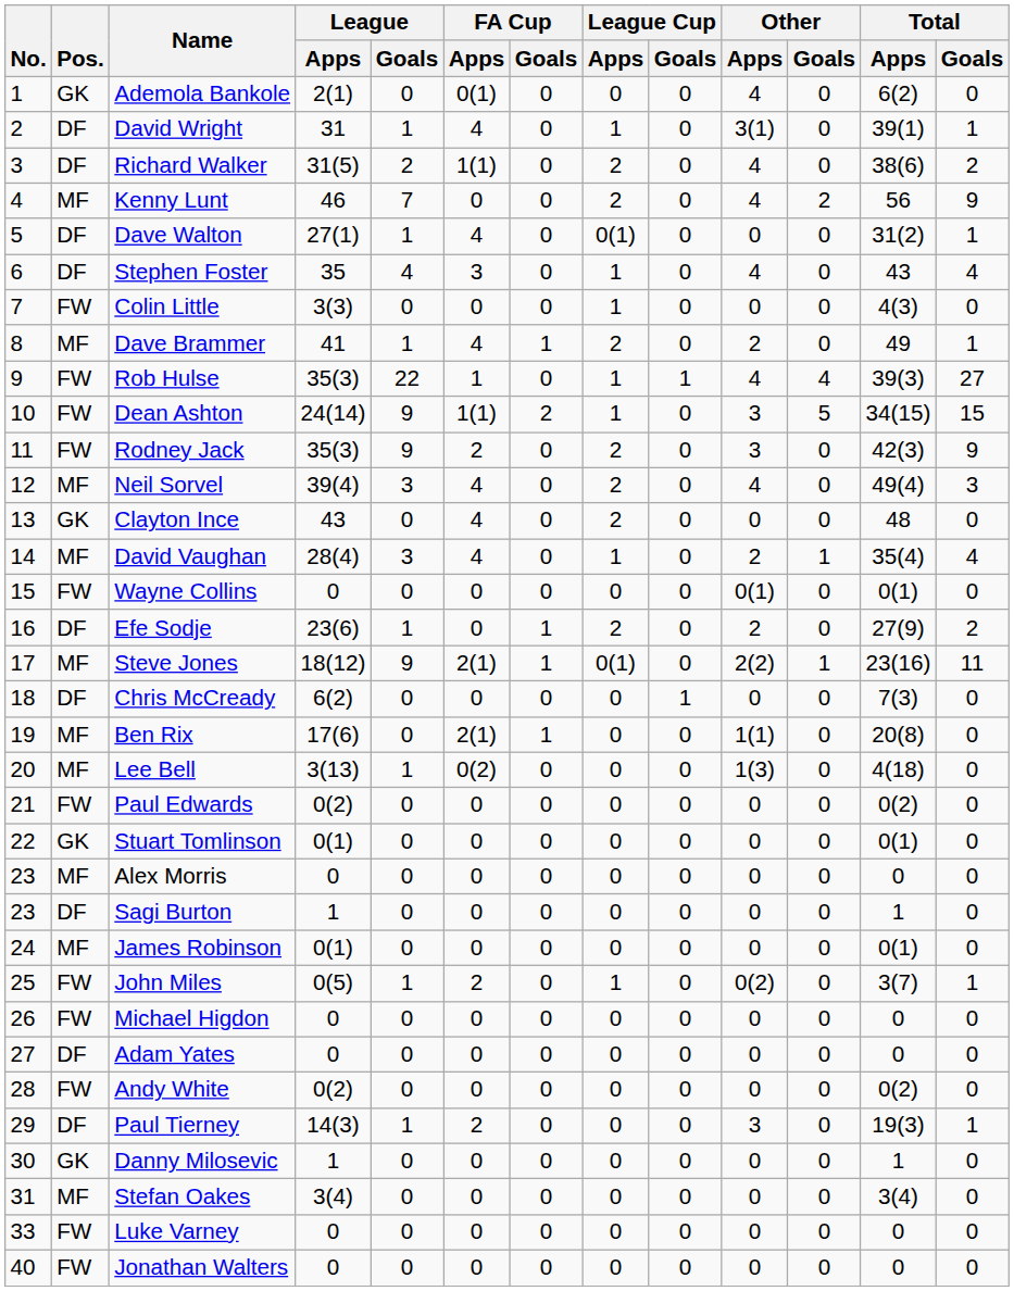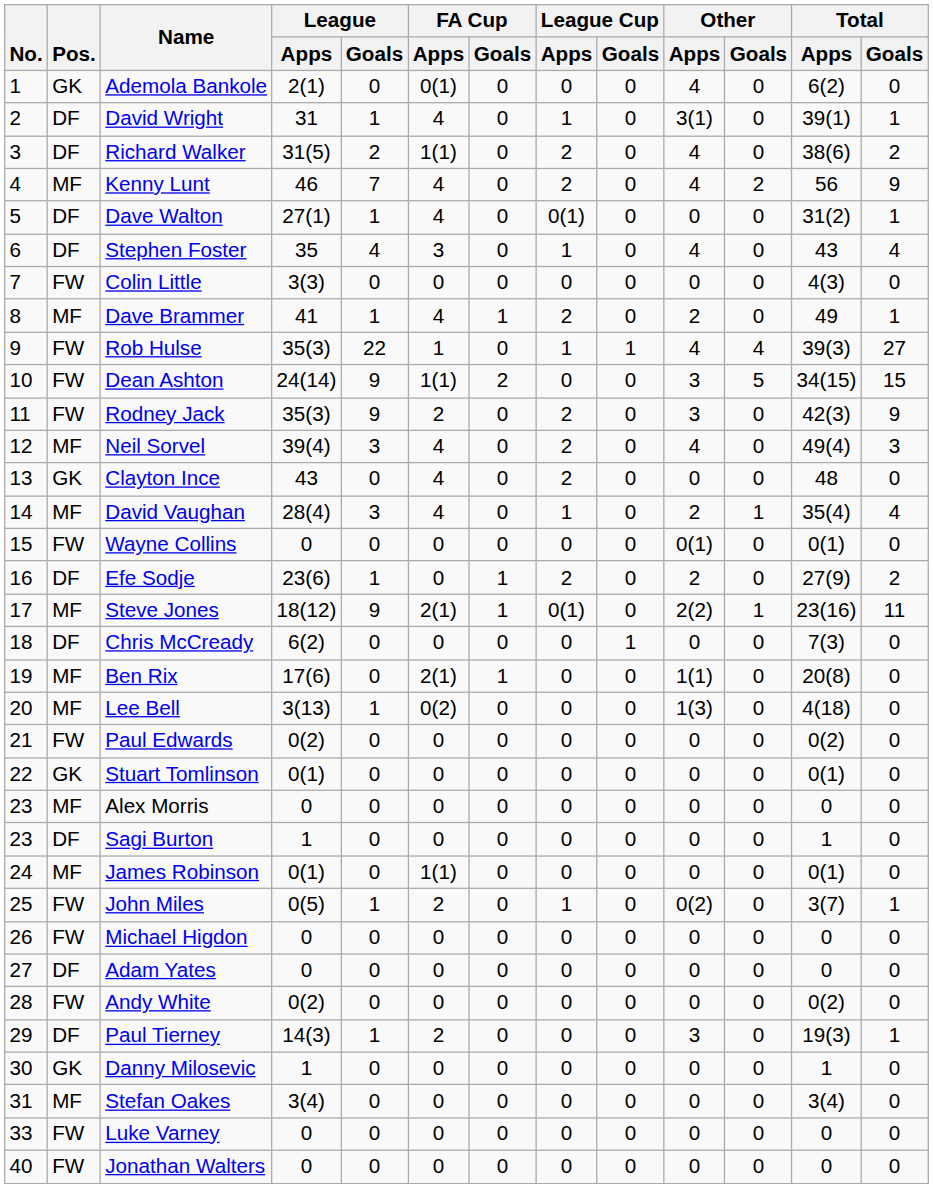 <table class="wikitable sortable" style="text-align:center">
 <tr>
 <th rowspan="2" valign="bottom">No.</th>
 <th rowspan="2" valign="bottom">Pos.</th>
 <th rowspan="2">Name</th>
 <th colspan="2" width="85">League</th>
 <th colspan="2" width="85">FA Cup</th>
 <th colspan="2" width="85">League Cup</th>
 <th colspan="2" width="85">Other</th>
 <th colspan="2" width="85">Total</th>
 </tr>
 <tr>
 <th>Apps</th>
 <th>Goals</th>
 <th>Apps</th>
 <th>Goals</th>
 <th>Apps</th>
 <th>Goals</th>
 <th>Apps</th>
 <th>Goals</th>
 <th>Apps</th>
 <th>Goals</th>
 </tr>
 <tr>
 <td align="left">1</td>
 <td align="left">GK</td>
 <td align="left"> <a href='#'>Ademola Bankole</a></td>
 <td>2(1)</td>
 <td>0</td>
 <td>0(1)</td>
 <td>0</td>
 <td>0</td>
 <td>0</td>
 <td>4</td>
 <td>0</td>
 <td>6(2)</td>
 <td>0</td>
 </tr>
 <tr>
 <td align="left">2</td>
 <td align="left">DF</td>
 <td align="left"> <a href='#'>David Wright</a></td>
 <td>31</td>
 <td>1</td>
 <td>4</td>
 <td>0</td>
 <td>1</td>
 <td>0</td>
 <td>3(1)</td>
 <td>0</td>
 <td>39(1)</td>
 <td>1</td>
 </tr>
 <tr>
 <td align="left">3</td>
 <td align="left">DF</td>
 <td align="left"> <a href='#'>Richard Walker</a></td>
 <td>31(5)</td>
 <td>2</td>
 <td>1(1)</td>
 <td>0</td>
 <td>2</td>
 <td>0</td>
 <td>4</td>
 <td>0</td>
 <td>38(6)</td>
 <td>2</td>
 </tr>
 <tr>
 <td align="left">4</td>
 <td align="left">MF</td>
 <td align="left"> <a href='#'>Kenny Lunt</a></td>
 <td>46</td>
 <td>7</td>
-<td>0</td>
+<td>4</td>
 <td>0</td>
 <td>2</td>
 <td>0</td>
 <td>4</td>
 <td>2</td>
 <td>56</td>
 <td>9</td>
 </tr>
 <tr>
 <td align="left">5</td>
 <td align="left">DF</td>
 <td align="left"> <a href='#'>Dave Walton</a></td>
 <td>27(1)</td>
 <td>1</td>
 <td>4</td>
 <td>0</td>
 <td>0(1)</td>
 <td>0</td>
 <td>0</td>
 <td>0</td>
 <td>31(2)</td>
 <td>1</td>
 </tr>
 <tr>
 <td align="left">6</td>
 <td align="left">DF</td>
 <td align="left"> <a href='#'>Stephen Foster</a></td>
 <td>35</td>
 <td>4</td>
 <td>3</td>
 <td>0</td>
 <td>1</td>
 <td>0</td>
 <td>4</td>
 <td>0</td>
 <td>43</td>
 <td>4</td>
 </tr>
 <tr>
 <td align="left">7</td>
 <td align="left">FW</td>
 <td align="left"> <a href='#'>Colin Little</a></td>
 <td>3(3)</td>
 <td>0</td>
 <td>0</td>
 <td>0</td>
-<td>1</td>
+<td>0</td>
 <td>0</td>
 <td>0</td>
 <td>0</td>
 <td>4(3)</td>
 <td>0</td>
 </tr>
 <tr>
 <td align="left">8</td>
 <td align="left">MF</td>
 <td align="left"> <a href='#'>Dave Brammer</a></td>
 <td>41</td>
 <td>1</td>
 <td>4</td>
 <td>1</td>
 <td>2</td>
 <td>0</td>
 <td>2</td>
 <td>0</td>
 <td>49</td>
 <td>1</td>
 </tr>
 <tr>
 <td align="left">9</td>
 <td align="left">FW</td>
 <td align="left"> <a href='#'>Rob Hulse</a></td>
 <td>35(3)</td>
 <td>22</td>
 <td>1</td>
 <td>0</td>
 <td>1</td>
 <td>1</td>
 <td>4</td>
 <td>4</td>
 <td>39(3)</td>
 <td>27</td>
 </tr>
 <tr>
 <td align="left">10</td>
 <td align="left">FW</td>
 <td align="left"> <a href='#'>Dean Ashton</a></td>
 <td>24(14)</td>
 <td>9</td>
 <td>1(1)</td>
 <td>2</td>
-<td>1</td>
+<td>0</td>
 <td>0</td>
 <td>3</td>
 <td>5</td>
 <td>34(15)</td>
 <td>15</td>
 </tr>
 <tr>
 <td align="left">11</td>
 <td align="left">FW</td>
 <td align="left"> <a href='#'>Rodney Jack</a></td>
 <td>35(3)</td>
 <td>9</td>
 <td>2</td>
 <td>0</td>
 <td>2</td>
 <td>0</td>
 <td>3</td>
 <td>0</td>
 <td>42(3)</td>
 <td>9</td>
 </tr>
 <tr>
 <td align="left">12</td>
 <td align="left">MF</td>
 <td align="left"> <a href='#'>Neil Sorvel</a></td>
 <td>39(4)</td>
 <td>3</td>
 <td>4</td>
 <td>0</td>
 <td>2</td>
 <td>0</td>
 <td>4</td>
 <td>0</td>
 <td>49(4)</td>
 <td>3</td>
 </tr>
 <tr>
 <td align="left">13</td>
 <td align="left">GK</td>
 <td align="left"> <a href='#'>Clayton Ince</a></td>
 <td>43</td>
 <td>0</td>
 <td>4</td>
 <td>0</td>
 <td>2</td>
 <td>0</td>
 <td>0</td>
 <td>0</td>
 <td>48</td>
 <td>0</td>
 </tr>
 <tr>
 <td align="left">14</td>
 <td align="left">MF</td>
 <td align="left"> <a href='#'>David Vaughan</a></td>
 <td>28(4)</td>
 <td>3</td>
 <td>4</td>
 <td>0</td>
 <td>1</td>
 <td>0</td>
 <td>2</td>
 <td>1</td>
 <td>35(4)</td>
 <td>4</td>
 </tr>
 <tr>
 <td align="left">15</td>
 <td align="left">FW</td>
 <td align="left"> <a href='#'>Wayne Collins</a></td>
 <td>0</td>
 <td>0</td>
 <td>0</td>
 <td>0</td>
 <td>0</td>
 <td>0</td>
 <td>0(1)</td>
 <td>0</td>
 <td>0(1)</td>
 <td>0</td>
 </tr>
 <tr>
 <td align="left">16</td>
 <td align="left">DF</td>
 <td align="left"> <a href='#'>Efe Sodje</a></td>
 <td>23(6)</td>
 <td>1</td>
 <td>0</td>
 <td>1</td>
 <td>2</td>
 <td>0</td>
 <td>2</td>
 <td>0</td>
 <td>27(9)</td>
 <td>2</td>
 </tr>
 <tr>
 <td align="left">17</td>
 <td align="left">MF</td>
 <td align="left"> <a href='#'>Steve Jones</a></td>
 <td>18(12)</td>
 <td>9</td>
 <td>2(1)</td>
 <td>1</td>
 <td>0(1)</td>
 <td>0</td>
 <td>2(2)</td>
 <td>1</td>
 <td>23(16)</td>
 <td>11</td>
 </tr>
 <tr>
 <td align="left">18</td>
 <td align="left">DF</td>
 <td align="left"> <a href='#'>Chris McCready</a></td>
 <td>6(2)</td>
 <td>0</td>
 <td>0</td>
 <td>0</td>
 <td>0</td>
 <td>1</td>
 <td>0</td>
 <td>0</td>
 <td>7(3)</td>
 <td>0</td>
 </tr>
 <tr>
 <td align="left">19</td>
 <td align="left">MF</td>
 <td align="left"> <a href='#'>Ben Rix</a></td>
 <td>17(6)</td>
 <td>0</td>
 <td>2(1)</td>
 <td>1</td>
 <td>0</td>
 <td>0</td>
 <td>1(1)</td>
 <td>0</td>
 <td>20(8)</td>
 <td>0</td>
 </tr>
 <tr>
 <td align="left">20</td>
 <td align="left">MF</td>
 <td align="left"> <a href='#'>Lee Bell</a></td>
 <td>3(13)</td>
 <td>1</td>
 <td>0(2)</td>
 <td>0</td>
 <td>0</td>
 <td>0</td>
 <td>1(3)</td>
 <td>0</td>
 <td>4(18)</td>
 <td>0</td>
 </tr>
 <tr>
 <td align="left">21</td>
 <td align="left">FW</td>
 <td align="left"> <a href='#'>Paul Edwards</a></td>
 <td>0(2)</td>
 <td>0</td>
 <td>0</td>
 <td>0</td>
 <td>0</td>
 <td>0</td>
 <td>0</td>
 <td>0</td>
 <td>0(2)</td>
 <td>0</td>
 </tr>
 <tr>
 <td align="left">22</td>
 <td align="left">GK</td>
 <td align="left"> <a href='#'>Stuart Tomlinson</a></td>
 <td>0(1)</td>
 <td>0</td>
 <td>0</td>
 <td>0</td>
 <td>0</td>
 <td>0</td>
 <td>0</td>
 <td>0</td>
 <td>0(1)</td>
 <td>0</td>
 </tr>
 <tr>
 <td align="left">23</td>
 <td align="left">MF</td>
 <td align="left"> Alex Morris</td>
 <td>0</td>
 <td>0</td>
 <td>0</td>
 <td>0</td>
 <td>0</td>
 <td>0</td>
 <td>0</td>
 <td>0</td>
 <td>0</td>
 <td>0</td>
 </tr>
 <tr>
 <td align="left">23</td>
 <td align="left">DF</td>
 <td align="left"> <a href='#'>Sagi Burton</a></td>
 <td>1</td>
 <td>0</td>
 <td>0</td>
 <td>0</td>
 <td>0</td>
 <td>0</td>
 <td>0</td>
 <td>0</td>
 <td>1</td>
 <td>0</td>
 </tr>
 <tr>
 <td align="left">24</td>
 <td align="left">MF</td>
 <td align="left"> <a href='#'>James Robinson</a></td>
 <td>0(1)</td>
 <td>0</td>
-<td>0</td>
+<td>1(1)</td>
 <td>0</td>
 <td>0</td>
 <td>0</td>
 <td>0</td>
 <td>0</td>
 <td>0(1)</td>
 <td>0</td>
 </tr>
 <tr>
 <td align="left">25</td>
 <td align="left">FW</td>
 <td align="left"> <a href='#'>John Miles</a></td>
 <td>0(5)</td>
 <td>1</td>
 <td>2</td>
 <td>0</td>
 <td>1</td>
 <td>0</td>
 <td>0(2)</td>
 <td>0</td>
 <td>3(7)</td>
 <td>1</td>
 </tr>
 <tr>
 <td align="left">26</td>
 <td align="left">FW</td>
 <td align="left"> <a href='#'>Michael Higdon</a></td>
 <td>0</td>
 <td>0</td>
 <td>0</td>
 <td>0</td>
 <td>0</td>
 <td>0</td>
 <td>0</td>
 <td>0</td>
 <td>0</td>
 <td>0</td>
 </tr>
 <tr>
 <td align="left">27</td>
 <td align="left">DF</td>
 <td align="left"> <a href='#'>Adam Yates</a></td>
 <td>0</td>
 <td>0</td>
 <td>0</td>
 <td>0</td>
 <td>0</td>
 <td>0</td>
 <td>0</td>
 <td>0</td>
 <td>0</td>
 <td>0</td>
 </tr>
 <tr>
 <td align="left">28</td>
 <td align="left">FW</td>
 <td align="left"> <a href='#'>Andy White</a></td>
 <td>0(2)</td>
 <td>0</td>
 <td>0</td>
 <td>0</td>
 <td>0</td>
 <td>0</td>
 <td>0</td>
 <td>0</td>
 <td>0(2)</td>
 <td>0</td>
 </tr>
 <tr>
 <td align="left">29</td>
 <td align="left">DF</td>
 <td align="left"> <a href='#'>Paul Tierney</a></td>
 <td>14(3)</td>
 <td>1</td>
 <td>2</td>
 <td>0</td>
 <td>0</td>
 <td>0</td>
 <td>3</td>
 <td>0</td>
 <td>19(3)</td>
 <td>1</td>
 </tr>
 <tr>
 <td align="left">30</td>
 <td align="left">GK</td>
 <td align="left"> <a href='#'>Danny Milosevic</a></td>
 <td>1</td>
 <td>0</td>
 <td>0</td>
 <td>0</td>
 <td>0</td>
 <td>0</td>
 <td>0</td>
 <td>0</td>
 <td>1</td>
 <td>0</td>
 </tr>
 <tr>
 <td align="left">31</td>
 <td align="left">MF</td>
 <td align="left"> <a href='#'>Stefan Oakes</a></td>
 <td>3(4)</td>
 <td>0</td>
 <td>0</td>
 <td>0</td>
 <td>0</td>
 <td>0</td>
 <td>0</td>
 <td>0</td>
 <td>3(4)</td>
 <td>0</td>
 </tr>
 <tr>
 <td align="left">33</td>
 <td align="left">FW</td>
 <td align="left"> <a href='#'>Luke Varney</a></td>
 <td>0</td>
 <td>0</td>
 <td>0</td>
 <td>0</td>
 <td>0</td>
 <td>0</td>
 <td>0</td>
 <td>0</td>
 <td>0</td>
 <td>0</td>
 </tr>
 <tr>
 <td align="left">40</td>
 <td align="left">FW</td>
 <td align="left"> <a href='#'>Jonathan Walters</a></td>
 <td>0</td>
 <td>0</td>
 <td>0</td>
 <td>0</td>
 <td>0</td>
 <td>0</td>
 <td>0</td>
 <td>0</td>
 <td>0</td>
 <td>0</td>
 </tr>
 <tr>
 </tr>
 </table>
